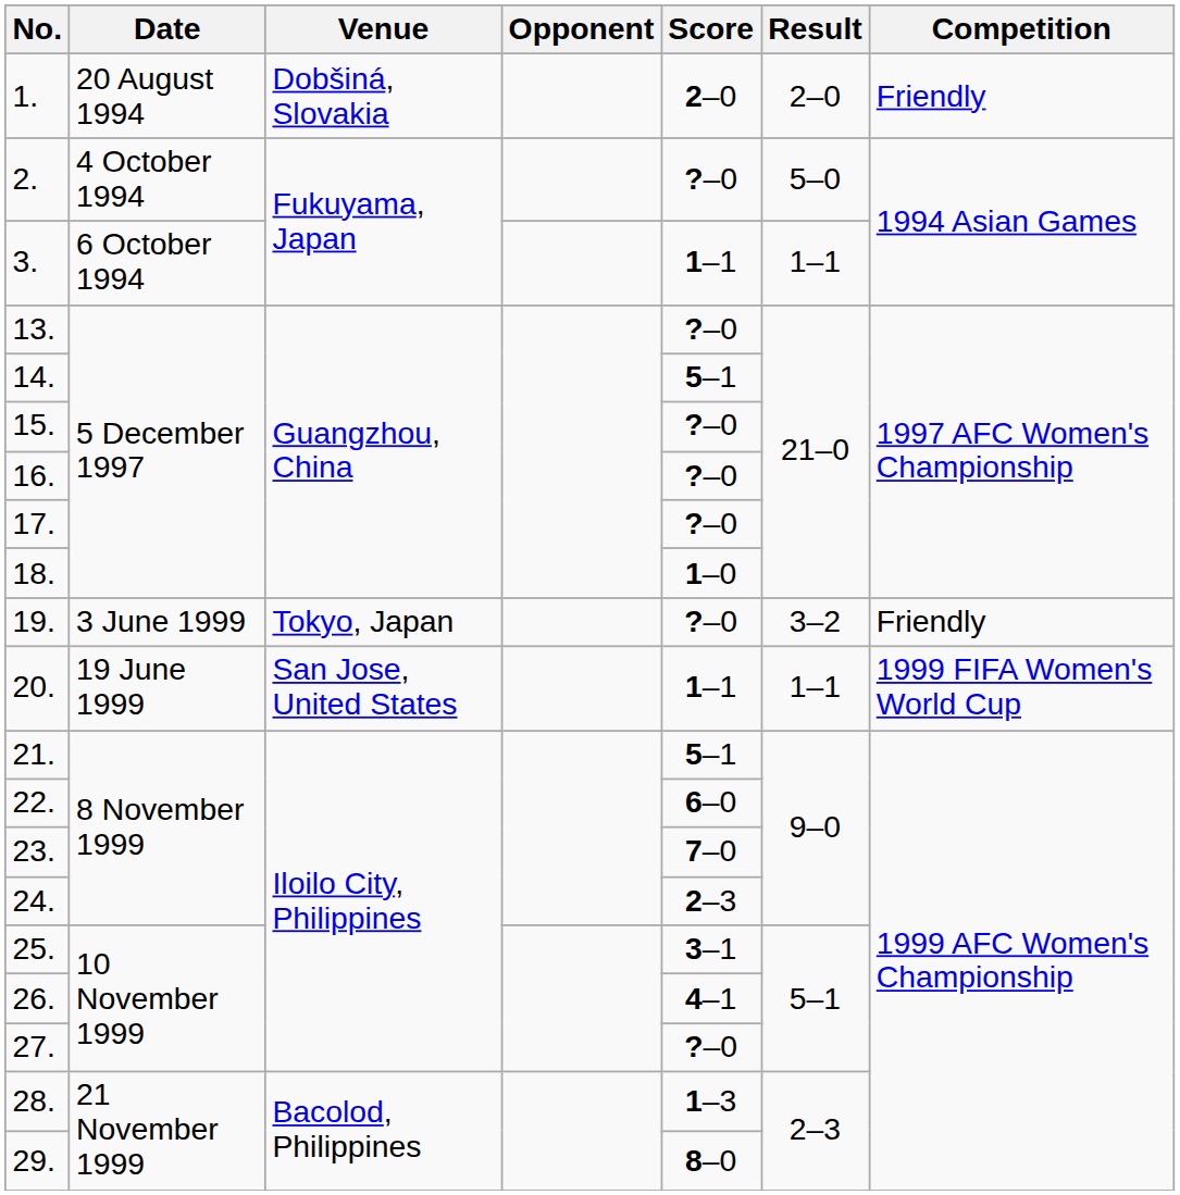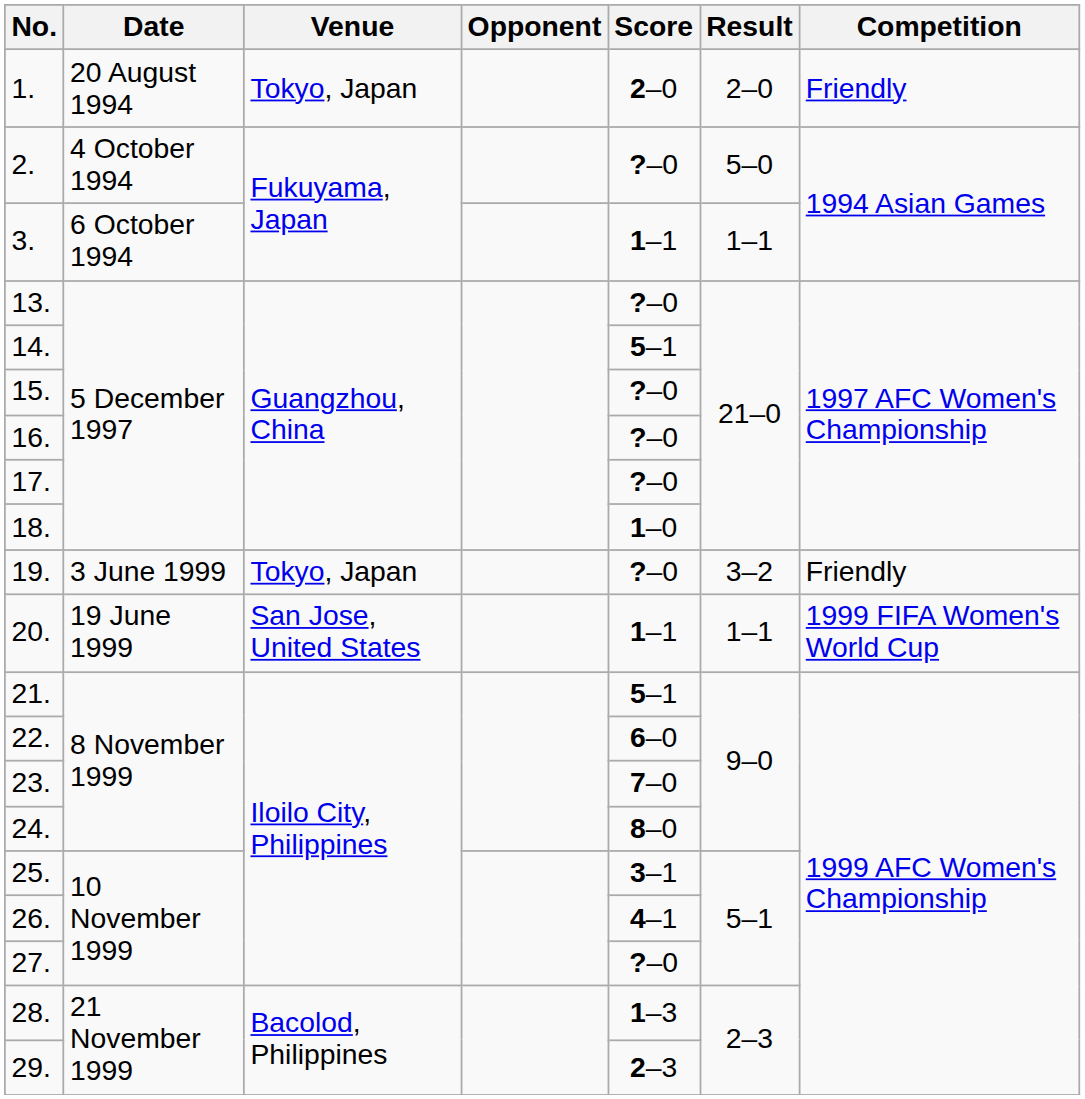 <table class="wikitable">
 <tr>
 <th>No.</th>
 <th>Date</th>
 <th>Venue</th>
 <th>Opponent</th>
 <th>Score</th>
 <th>Result</th>
 <th>Competition</th>
 </tr>
 <tr>
 <td>1.</td>
 <td>20 August 1994</td>
-<td><a href='#'>Dobšiná</a>, <a href='#'>Slovakia</a></td>
+<td><a href='#'>Tokyo</a>, Japan</td>
 <td></td>
 <td align=center><strong>2</strong>–0</td>
 <td align=center>2–0</td>
 <td><a href='#'>Friendly</a></td>
 </tr>
 <tr>
 <td>2.</td>
 <td>4 October 1994</td>
 <td rowspan=2><a href='#'>Fukuyama</a>, <a href='#'>Japan</a></td>
 <td></td>
 <td align=center><strong>?</strong>–0</td>
 <td align=center>5–0</td>
 <td rowspan=2><a href='#'>1994 Asian Games</a></td>
 </tr>
 <tr>
 <td>3.</td>
 <td>6 October 1994</td>
 <td></td>
 <td align=center><strong>1</strong>–1</td>
 <td align=center>1–1</td>
 </tr>
 <tr>
 <td>13.</td>
 <td rowspan=6>5 December 1997</td>
 <td rowspan=6><a href='#'>Guangzhou</a>, <a href='#'>China</a></td>
 <td rowspan=6></td>
 <td align=center><strong>?</strong>–0</td>
 <td rowspan=6 align=center>21–0</td>
 <td rowspan=6><a href='#'>1997 AFC Women's Championship</a></td>
 </tr>
 <tr>
 <td>14.</td>
 <td align=center><strong>5</strong>–1</td>
 </tr>
 <tr>
 <td>15.</td>
 <td align=center><strong>?</strong>–0</td>
 </tr>
 <tr>
 <td>16.</td>
 <td align=center><strong>?</strong>–0</td>
 </tr>
 <tr>
 <td>17.</td>
 <td align=center><strong>?</strong>–0</td>
 </tr>
 <tr>
 <td>18.</td>
 <td align=center><strong>1</strong>–0</td>
 </tr>
 <tr>
 <td>19.</td>
 <td>3 June 1999</td>
 <td><a href='#'>Tokyo</a>, Japan</td>
 <td></td>
 <td align=center><strong>?</strong>–0</td>
 <td align=center>3–2</td>
 <td>Friendly</td>
 </tr>
 <tr>
 <td>20.</td>
 <td>19 June 1999</td>
 <td><a href='#'>San Jose</a>, <a href='#'>United States</a></td>
 <td></td>
 <td align=center><strong>1</strong>–1</td>
 <td align=center>1–1</td>
 <td><a href='#'>1999 FIFA Women's World Cup</a></td>
 </tr>
 <tr>
 <td>21.</td>
 <td rowspan=4>8 November 1999</td>
 <td rowspan=7><a href='#'>Iloilo City</a>, <a href='#'>Philippines</a></td>
 <td rowspan=4></td>
 <td align=center><strong>5</strong>–1</td>
 <td rowspan=4 align=center>9–0</td>
 <td rowspan=9><a href='#'>1999 AFC Women's Championship</a></td>
 </tr>
 <tr>
 <td>22.</td>
 <td align=center><strong>6</strong>–0</td>
 </tr>
 <tr>
 <td>23.</td>
 <td align=center><strong>7</strong>–0</td>
 </tr>
 <tr>
 <td>24.</td>
-<td align=center><strong>2</strong>–3</td>
+<td align=center><strong>8</strong>–0</td>
 </tr>
 <tr>
 <td>25.</td>
 <td rowspan=3>10 November 1999</td>
 <td rowspan=3></td>
 <td align=center><strong>3</strong>–1</td>
 <td rowspan=3 align=center>5–1</td>
 </tr>
 <tr>
 <td>26.</td>
 <td align=center><strong>4</strong>–1</td>
 </tr>
 <tr>
 <td>27.</td>
 <td align=center><strong>?</strong>–0</td>
 </tr>
 <tr>
 <td>28.</td>
 <td rowspan=2>21 November 1999</td>
 <td rowspan=2><a href='#'>Bacolod</a>, Philippines</td>
 <td rowspan=2></td>
 <td align=center><strong>1</strong>–3</td>
 <td rowspan=2 align=center>2–3</td>
 </tr>
 <tr>
 <td>29.</td>
-<td align=center><strong>8</strong>–0</td>
+<td align=center><strong>2</strong>–3</td>
 </tr>
 <tr>
 </tr>
 </table>
